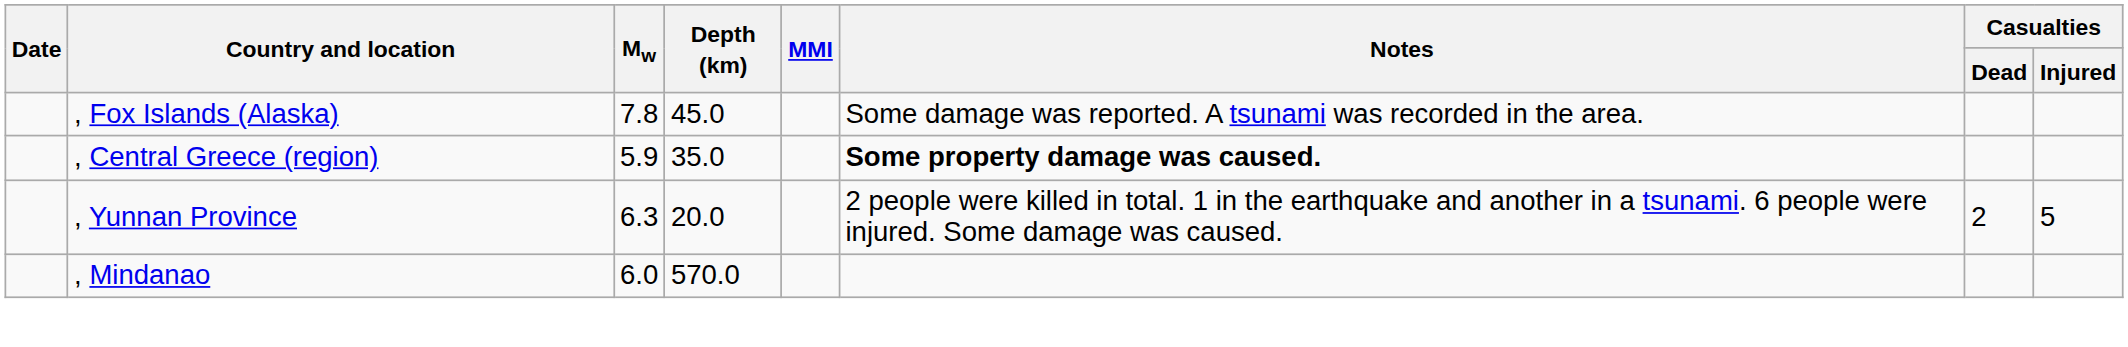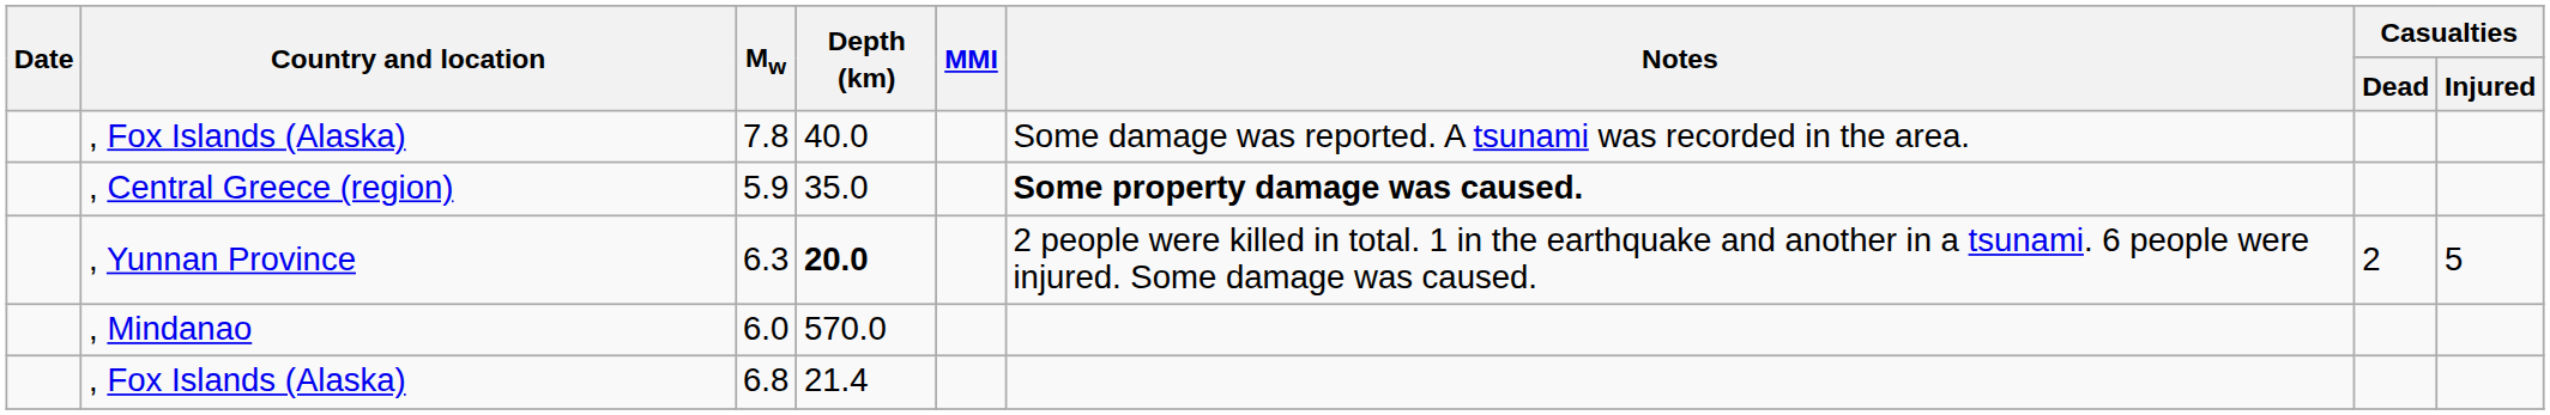 <table class="wikitable sortable sort-under" style="border:1px black; margin-left:1em;">
 <tr>
 <th rowspan="2"><small>Date</small></th>
 <th rowspan="2" style="width: 310px"><small>Country and location</small></th>
 <th rowspan="2"><small>M<sub>w</sub></small></th>
 <th rowspan="2"><small>Depth (km)</small></th>
 <th rowspan="2"><small><a href='#'>MMI</a></small></th>
 <th rowspan="2" class="unsortable"><small>Notes</small></th>
 <th colspan="2"><small>Casualties</small></th>
 </tr>
 <tr>
 <th><small>Dead</small></th>
 <th><small>Injured</small></th>
 </tr>
 <tr>
 <td></td>
 <td>, <a href='#'>Fox Islands (Alaska)</a></td>
 <td>7.8</td>
-<td>45.0</td>
+<td>40.0</td>
 <td></td>
 <td>Some damage was reported. A <a href='#'>tsunami</a> was recorded in the area.</td>
 <td></td>
 <td></td>
 </tr>
 <tr>
 <td></td>
 <td>, <a href='#'>Central Greece (region)</a></td>
 <td>5.9</td>
 <td>35.0</td>
 <td></td>
 <td><strong>Some property damage was caused.</strong></td>
 <td></td>
 <td></td>
 </tr>
 <tr>
 <td></td>
 <td>, <a href='#'>Yunnan Province</a></td>
 <td>6.3</td>
-<td>20.0</td>
+<td><strong>20.0</strong></td>
 <td></td>
 <td>2 people were killed in total. 1 in the earthquake and another in a <a href='#'>tsunami</a>. 6 people were injured. Some damage was caused.</td>
 <td>2</td>
 <td>5</td>
 </tr>
 <tr>
 <td></td>
 <td>, <a href='#'>Mindanao</a></td>
 <td>6.0</td>
 <td>570.0</td>
 <td></td>
 <td></td>
 <td></td>
 <td></td>
 </tr>
+<tr>
+<td></td>
+<td>, <a href='#'>Fox Islands (Alaska)</a></td>
+<td>6.8</td>
+<td>21.4</td>
+<td></td>
+<td></td>
+<td></td>
+<td></td>
+</tr>
 </table>
